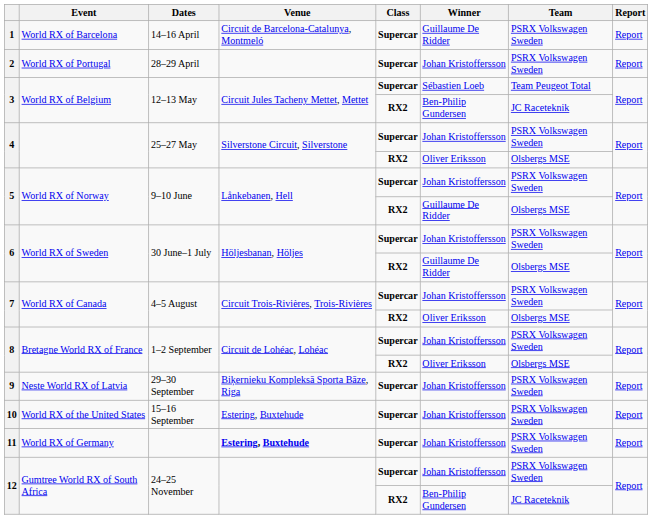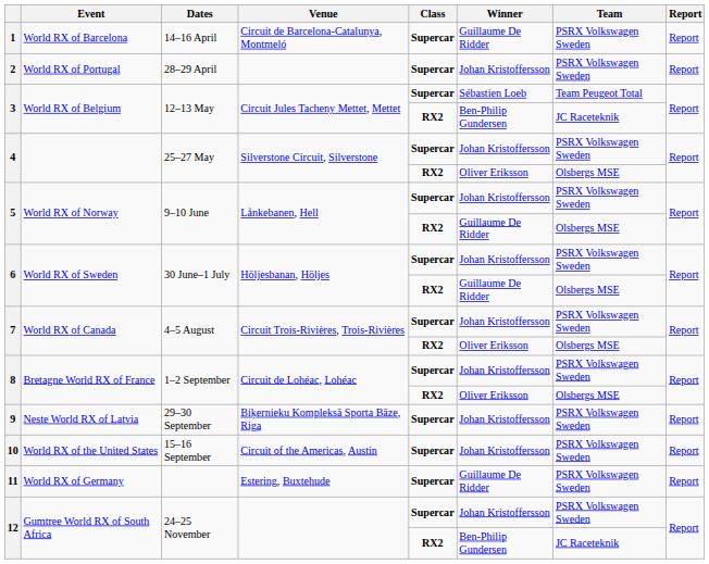 <table class="wikitable" style="font-size:85%;">
 <tr>
 <th></th>
 <th>Event</th>
 <th>Dates</th>
 <th>Venue</th>
 <th>Class</th>
 <th>Winner</th>
 <th>Team</th>
 <th>Report</th>
 </tr>
 <tr>
 <th>1</th>
 <td> <a href='#'>World RX of Barcelona</a></td>
 <td>14–16 April</td>
 <td><a href='#'>Circuit de Barcelona-Catalunya</a>, <a href='#'>Montmeló</a></td>
 <td align="center"><strong><span>Supercar</span></strong></td>
 <td> <a href='#'>Guillaume De Ridder</a></td>
 <td> <a href='#'>PSRX Volkswagen Sweden</a></td>
 <td><a href='#'>Report</a></td>
 </tr>
 <tr>
 <th>2</th>
 <td> <a href='#'>World RX of Portugal</a></td>
 <td>28–29 April</td>
 <td></td>
 <td align="center"><strong><span>Supercar</span></strong></td>
 <td> <a href='#'>Johan Kristoffersson</a></td>
 <td> <a href='#'>PSRX Volkswagen Sweden</a></td>
 <td><a href='#'>Report</a></td>
 </tr>
 <tr>
 <th rowspan=2>3</th>
 <td rowspan=2> <a href='#'>World RX of Belgium</a></td>
 <td rowspan=2>12–13 May</td>
 <td rowspan=2><a href='#'>Circuit Jules Tacheny Mettet</a>, <a href='#'>Mettet</a></td>
 <td align="center"><strong><span>Supercar</span></strong></td>
 <td> <a href='#'>Sébastien Loeb</a></td>
 <td> <a href='#'>Team Peugeot Total</a></td>
 <td rowspan=2><a href='#'>Report</a></td>
 </tr>
 <tr>
 <td align="center"><strong><span>RX2</span></strong></td>
 <td> <a href='#'>Ben-Philip Gundersen</a></td>
 <td> <a href='#'>JC Raceteknik</a></td>
 </tr>
 <tr>
 <th rowspan=2>4</th>
 <td rowspan=2></td>
 <td rowspan=2>25–27 May</td>
 <td rowspan=2><a href='#'>Silverstone Circuit</a>, <a href='#'>Silverstone</a></td>
 <td align="center"><strong><span>Supercar</span></strong></td>
 <td> <a href='#'>Johan Kristoffersson</a></td>
 <td> <a href='#'>PSRX Volkswagen Sweden</a></td>
 <td rowspan=2><a href='#'>Report</a></td>
 </tr>
 <tr>
 <td align="center"><strong><span>RX2</span></strong></td>
 <td> <a href='#'>Oliver Eriksson</a></td>
 <td> <a href='#'>Olsbergs MSE</a></td>
 </tr>
 <tr>
 <th rowspan=2>5</th>
 <td rowspan=2> <a href='#'>World RX of Norway</a></td>
 <td rowspan=2>9–10 June</td>
 <td rowspan=2><a href='#'>Lånkebanen</a>, <a href='#'>Hell</a></td>
 <td align="center"><strong><span>Supercar</span></strong></td>
 <td> <a href='#'>Johan Kristoffersson</a></td>
 <td> <a href='#'>PSRX Volkswagen Sweden</a></td>
 <td rowspan=2><a href='#'>Report</a></td>
 </tr>
 <tr>
 <td align="center"><strong><span>RX2</span></strong></td>
 <td> <a href='#'>Guillaume De Ridder</a></td>
 <td> <a href='#'>Olsbergs MSE</a></td>
 </tr>
 <tr>
 <th rowspan=2>6</th>
 <td rowspan=2> <a href='#'>World RX of Sweden</a></td>
 <td rowspan=2>30 June–1 July</td>
 <td rowspan=2><a href='#'>Höljesbanan</a>, <a href='#'>Höljes</a></td>
 <td align="center"><strong><span>Supercar</span></strong></td>
 <td> <a href='#'>Johan Kristoffersson</a></td>
 <td> <a href='#'>PSRX Volkswagen Sweden</a></td>
 <td rowspan=2><a href='#'>Report</a></td>
 </tr>
 <tr>
 <td align="center"><strong><span>RX2</span></strong></td>
 <td> <a href='#'>Guillaume De Ridder</a></td>
 <td> <a href='#'>Olsbergs MSE</a></td>
 </tr>
 <tr>
 <th rowspan=2>7</th>
 <td rowspan=2> <a href='#'>World RX of Canada</a></td>
 <td rowspan=2>4–5 August</td>
 <td rowspan=2><a href='#'>Circuit Trois-Rivières</a>, <a href='#'>Trois-Rivières</a></td>
 <td align="center"><strong><span>Supercar</span></strong></td>
 <td> <a href='#'>Johan Kristoffersson</a></td>
 <td> <a href='#'>PSRX Volkswagen Sweden</a></td>
 <td rowspan=2><a href='#'>Report</a></td>
 </tr>
 <tr>
 <td align="center"><strong><span>RX2</span></strong></td>
 <td> <a href='#'>Oliver Eriksson</a></td>
 <td> <a href='#'>Olsbergs MSE</a></td>
 </tr>
 <tr>
 <th rowspan=2>8</th>
 <td rowspan=2> <a href='#'>Bretagne World RX of France</a></td>
 <td rowspan=2>1–2 September</td>
 <td rowspan=2><a href='#'>Circuit de Lohéac</a>, <a href='#'>Lohéac</a></td>
 <td align="center"><strong><span>Supercar</span></strong></td>
 <td> <a href='#'>Johan Kristoffersson</a></td>
 <td> <a href='#'>PSRX Volkswagen Sweden</a></td>
 <td rowspan=2><a href='#'>Report</a></td>
 </tr>
 <tr>
 <td align="center"><strong><span>RX2</span></strong></td>
 <td> <a href='#'>Oliver Eriksson</a></td>
 <td> <a href='#'>Olsbergs MSE</a></td>
 </tr>
 <tr>
 <th>9</th>
 <td> <a href='#'>Neste World RX of Latvia</a></td>
 <td rowspan=1>29–30 September</td>
 <td><a href='#'>Biķernieku Kompleksā Sporta Bāze</a>, <a href='#'>Riga</a></td>
 <td align="center"><strong><span>Supercar</span></strong></td>
 <td> <a href='#'>Johan Kristoffersson</a></td>
 <td> <a href='#'>PSRX Volkswagen Sweden</a></td>
 <td><a href='#'>Report</a></td>
 </tr>
 <tr>
 <th rowspan=1>10</th>
 <td rowspan=1> <a href='#'>World RX of the United States</a></td>
 <td>15–16 September</td>
-<td><a href='#'>Estering</a>, <a href='#'>Buxtehude</a></td>
+<td rowspan=1><a href='#'>Circuit of the Americas</a>, <a href='#'>Austin</a></td>
 <td align="center"><strong><span>Supercar</span></strong></td>
 <td> <a href='#'>Johan Kristoffersson</a></td>
 <td> <a href='#'>PSRX Volkswagen Sweden</a></td>
 <td rowspan=1><a href='#'>Report</a></td>
 </tr>
 <tr>
 <th>11</th>
 <td> <a href='#'>World RX of Germany</a></td>
 <td></td>
-<td><strong><a href='#'>Estering</a>, <a href='#'>Buxtehude</a></strong></td>
+<td><a href='#'>Estering</a>, <a href='#'>Buxtehude</a></td>
 <td align="center"><strong><span>Supercar</span></strong></td>
-<td> <a href='#'>Johan Kristoffersson</a></td>
+<td> <a href='#'>Guillaume De Ridder</a></td>
 <td> <a href='#'>PSRX Volkswagen Sweden</a></td>
 <td rowspan=1><a href='#'>Report</a></td>
 </tr>
 <tr>
 <th rowspan=2>12</th>
 <td rowspan=2> <a href='#'>Gumtree World RX of South Africa</a></td>
 <td rowspan=2>24–25 November</td>
 <td rowspan=2></td>
 <td align="center"><strong><span>Supercar</span></strong></td>
 <td> <a href='#'>Johan Kristoffersson</a></td>
 <td> <a href='#'>PSRX Volkswagen Sweden</a></td>
 <td rowspan=2><a href='#'>Report</a></td>
 </tr>
 <tr>
 <td align="center"><strong><span>RX2</span></strong></td>
 <td> <a href='#'>Ben-Philip Gundersen</a></td>
 <td> <a href='#'>JC Raceteknik</a></td>
 </tr>
 </table>
